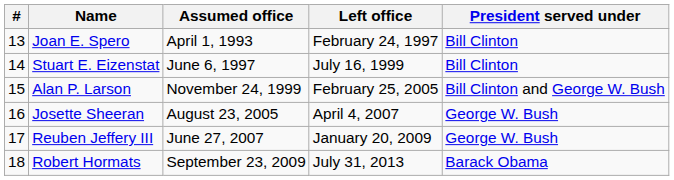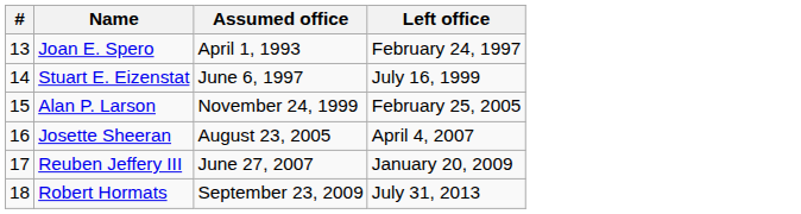 <table class="wikitable">
 <tr>
 <th>#</th>
 <th>Name</th>
 <th>Assumed office</th>
 <th>Left office</th>
-<th><a href='#'>President</a> served under</th>
 </tr>
 <tr>
 <td>13</td>
 <td><a href='#'>Joan E. Spero</a></td>
 <td>April 1, 1993</td>
 <td>February 24, 1997</td>
-<td><a href='#'>Bill Clinton</a></td>
 </tr>
 <tr>
 <td>14</td>
 <td><a href='#'>Stuart E. Eizenstat</a></td>
 <td>June 6, 1997</td>
 <td>July 16, 1999</td>
-<td><a href='#'>Bill Clinton</a></td>
 </tr>
 <tr>
 <td>15</td>
 <td><a href='#'>Alan P. Larson</a></td>
 <td>November 24, 1999</td>
 <td>February 25, 2005</td>
-<td><a href='#'>Bill Clinton</a> and <a href='#'>George W. Bush</a></td>
 </tr>
 <tr>
 <td>16</td>
 <td><a href='#'>Josette Sheeran</a></td>
 <td>August 23, 2005</td>
 <td>April 4, 2007</td>
-<td><a href='#'>George W. Bush</a></td>
 </tr>
 <tr>
 <td>17</td>
 <td><a href='#'>Reuben Jeffery III</a></td>
 <td>June 27, 2007</td>
 <td>January 20, 2009</td>
-<td><a href='#'>George W. Bush</a></td>
 </tr>
 <tr>
 <td>18</td>
 <td><a href='#'>Robert Hormats</a></td>
 <td>September 23, 2009</td>
 <td>July 31, 2013</td>
-<td><a href='#'>Barack Obama</a></td>
 </tr>
 </table>
